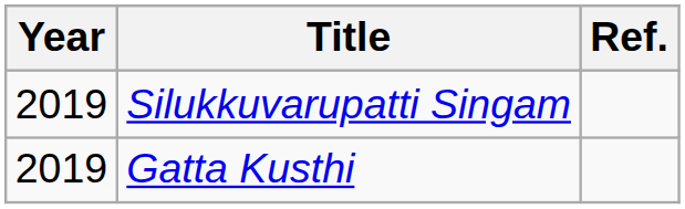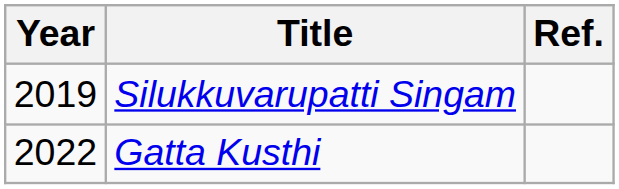 <table class="wikitable sortable">
 <tr style="background:#ccc; text-align:center;">
 <th>Year</th>
 <th>Title</th>
 <th>Ref.</th>
 </tr>
 <tr>
 <td>2019</td>
 <td><em><a href='#'>Silukkuvarupatti Singam</a></em></td>
 <td></td>
 </tr>
 <tr>
-<td>2019</td>
+<td>2022</td>
 <td><em><a href='#'>Gatta Kusthi</a></em></td>
 <td></td>
 </tr>
 </table>
